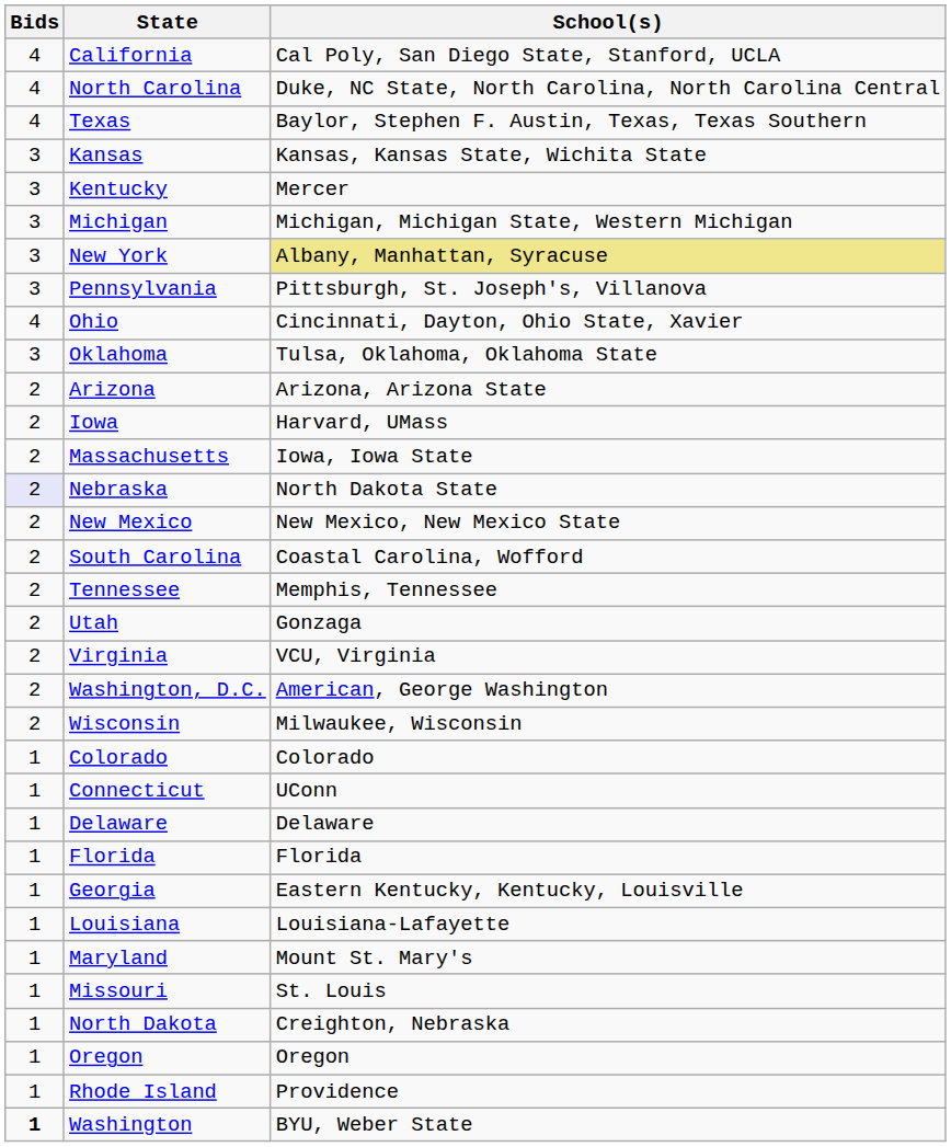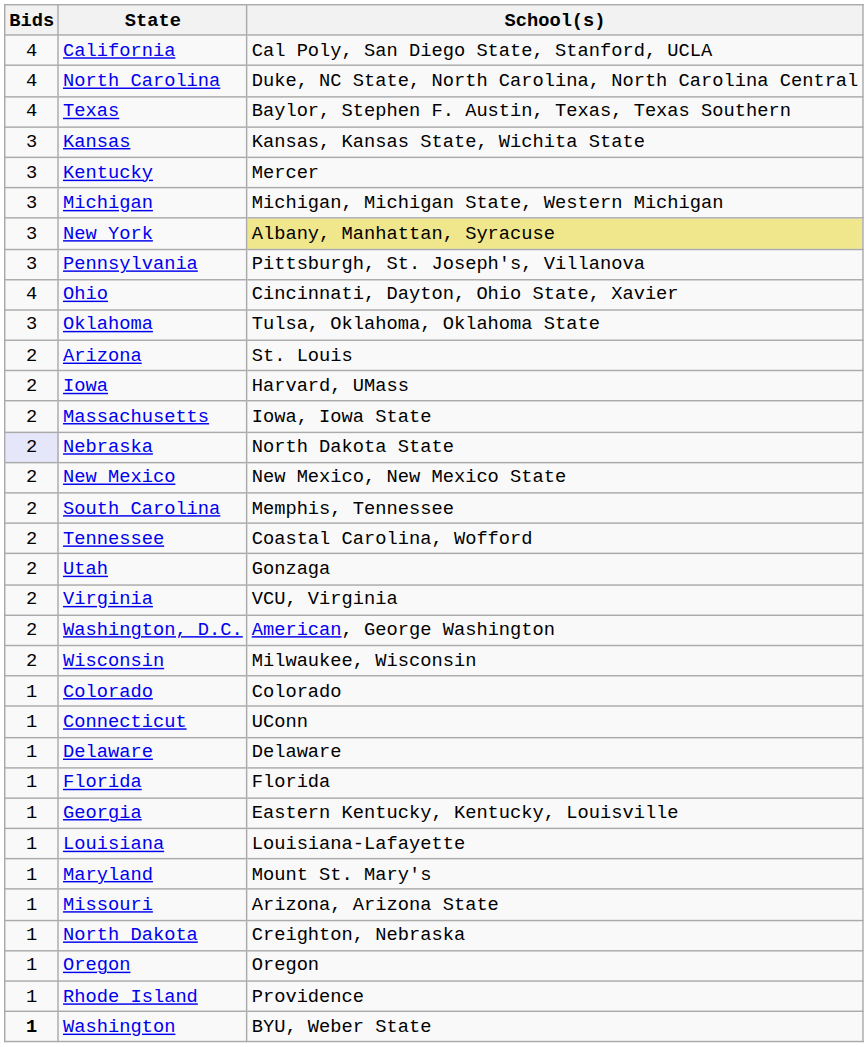 <table class="wikitable sortable">
 <tr>
 <th>Bids</th>
 <th>State</th>
 <th>School(s)</th>
 </tr>
 <tr>
 <td align="center">4</td>
 <td><a href='#'>California</a></td>
 <td>Cal Poly, San Diego State, Stanford, UCLA</td>
 </tr>
 <tr>
 <td align="center">4</td>
 <td><a href='#'>North Carolina</a></td>
 <td>Duke, NC State, North Carolina, North Carolina Central</td>
 </tr>
 <tr>
 <td align="center">4</td>
 <td><a href='#'>Texas</a></td>
 <td>Baylor, Stephen F. Austin, Texas, Texas Southern</td>
 </tr>
 <tr>
 <td align="center">3</td>
 <td><a href='#'>Kansas</a></td>
 <td>Kansas, Kansas State, Wichita State</td>
 </tr>
 <tr>
 <td align="center">3</td>
 <td><a href='#'>Kentucky</a></td>
 <td>Mercer</td>
 </tr>
 <tr>
 <td align="center">3</td>
 <td><a href='#'>Michigan</a></td>
 <td>Michigan, Michigan State, Western Michigan</td>
 </tr>
 <tr>
 <td align="center">3</td>
 <td><a href='#'>New York</a></td>
 <td style="background: khaki;">Albany, Manhattan, Syracuse</td>
 </tr>
 <tr>
 <td align="center">3</td>
 <td><a href='#'>Pennsylvania</a></td>
 <td>Pittsburgh, St. Joseph's, Villanova</td>
 </tr>
 <tr>
 <td align="center">4</td>
 <td><a href='#'>Ohio</a></td>
 <td>Cincinnati, Dayton, Ohio State, Xavier</td>
 </tr>
 <tr>
 <td align="center">3</td>
 <td><a href='#'>Oklahoma</a></td>
 <td>Tulsa, Oklahoma, Oklahoma State</td>
 </tr>
 <tr>
 <td align="center">2</td>
 <td><a href='#'>Arizona</a></td>
-<td>Arizona, Arizona State</td>
+<td>St. Louis</td>
 </tr>
 <tr>
 <td align="center">2</td>
 <td><a href='#'>Iowa</a></td>
 <td>Harvard, UMass</td>
 </tr>
 <tr>
 <td align="center">2</td>
 <td><a href='#'>Massachusetts</a></td>
 <td>Iowa, Iowa State</td>
 </tr>
 <tr>
 <td align="center" style="background: lavender;">2</td>
 <td><a href='#'>Nebraska</a></td>
 <td>North Dakota State</td>
 </tr>
 <tr>
 <td align="center">2</td>
 <td><a href='#'>New Mexico</a></td>
 <td>New Mexico, New Mexico State</td>
 </tr>
 <tr>
 <td align="center">2</td>
 <td><a href='#'>South Carolina</a></td>
-<td>Coastal Carolina, Wofford</td>
+<td>Memphis, Tennessee</td>
 </tr>
 <tr>
 <td align="center">2</td>
 <td><a href='#'>Tennessee</a></td>
-<td>Memphis, Tennessee</td>
+<td>Coastal Carolina, Wofford</td>
 </tr>
 <tr>
 <td align="center">2</td>
 <td><a href='#'>Utah</a></td>
 <td>Gonzaga</td>
 </tr>
 <tr>
 <td align="center">2</td>
 <td><a href='#'>Virginia</a></td>
 <td>VCU, Virginia</td>
 </tr>
 <tr>
 <td align="center">2</td>
 <td><a href='#'>Washington, D.C.</a></td>
 <td align="left"><a href='#'>American</a>, George Washington</td>
 </tr>
 <tr>
 <td align="center">2</td>
 <td><a href='#'>Wisconsin</a></td>
 <td>Milwaukee, Wisconsin</td>
 </tr>
 <tr>
 <td align="center">1</td>
 <td><a href='#'>Colorado</a></td>
 <td>Colorado</td>
 </tr>
 <tr>
 <td align="center">1</td>
 <td><a href='#'>Connecticut</a></td>
 <td>UConn</td>
 </tr>
 <tr>
 <td align="center">1</td>
 <td><a href='#'>Delaware</a></td>
 <td>Delaware</td>
 </tr>
 <tr>
 <td align="center">1</td>
 <td><a href='#'>Florida</a></td>
 <td>Florida</td>
 </tr>
 <tr>
 <td align="center">1</td>
 <td><a href='#'>Georgia</a></td>
 <td>Eastern Kentucky, Kentucky,  Louisville</td>
 </tr>
 <tr>
 <td align="center">1</td>
 <td><a href='#'>Louisiana</a></td>
 <td>Louisiana-Lafayette</td>
 </tr>
 <tr>
 <td align="center">1</td>
 <td><a href='#'>Maryland</a></td>
 <td>Mount St. Mary's</td>
 </tr>
 <tr>
 <td align="center">1</td>
 <td><a href='#'>Missouri</a></td>
-<td>St. Louis</td>
+<td>Arizona, Arizona State</td>
 </tr>
 <tr>
 <td align="center">1</td>
 <td><a href='#'>North Dakota</a></td>
 <td>Creighton, Nebraska</td>
 </tr>
 <tr>
 <td align="center">1</td>
 <td><a href='#'>Oregon</a></td>
 <td>Oregon</td>
 </tr>
 <tr>
 <td align="center">1</td>
 <td><a href='#'>Rhode Island</a></td>
 <td>Providence</td>
 </tr>
 <tr>
 <td align="center"><strong>1</strong></td>
 <td><a href='#'>Washington</a></td>
 <td>BYU, Weber State</td>
 </tr>
 </table>
